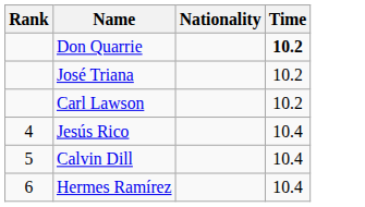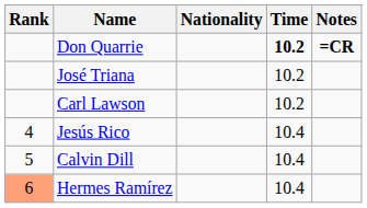 <table class="wikitable sortable" style="text-align:center;font-size:95%">
 <tr>
 <th>Rank</th>
 <th>Name</th>
 <th>Nationality</th>
 <th>Time</th>
+<th>Notes</th>
 </tr>
 <tr>
 <td></td>
 <td align=left><a href='#'>Don Quarrie</a></td>
 <td align=left></td>
 <td><strong>10.2</strong></td>
+<td><strong>=CR</strong></td>
 </tr>
 <tr>
 <td></td>
 <td align=left><a href='#'>José Triana</a></td>
 <td align=left></td>
 <td>10.2</td>
+<td></td>
 </tr>
 <tr>
 <td></td>
 <td align=left><a href='#'>Carl Lawson</a></td>
 <td align=left></td>
 <td>10.2</td>
+<td></td>
 </tr>
 <tr>
 <td>4</td>
 <td align=left><a href='#'>Jesús Rico</a></td>
 <td align=left></td>
 <td>10.4</td>
+<td></td>
 </tr>
 <tr>
 <td>5</td>
 <td align=left><a href='#'>Calvin Dill</a></td>
 <td align=left></td>
 <td>10.4</td>
+<td></td>
 </tr>
 <tr>
-<td>6</td>
+<td style="background: lightsalmon;">6</td>
 <td align=left><a href='#'>Hermes Ramírez</a></td>
 <td align=left></td>
 <td>10.4</td>
+<td></td>
 </tr>
 </table>
